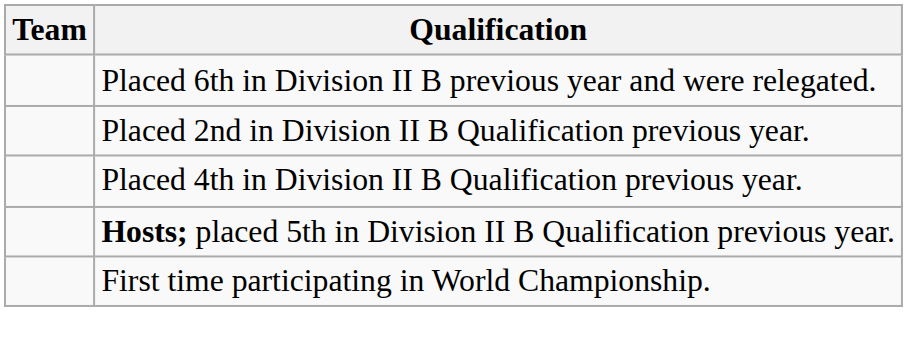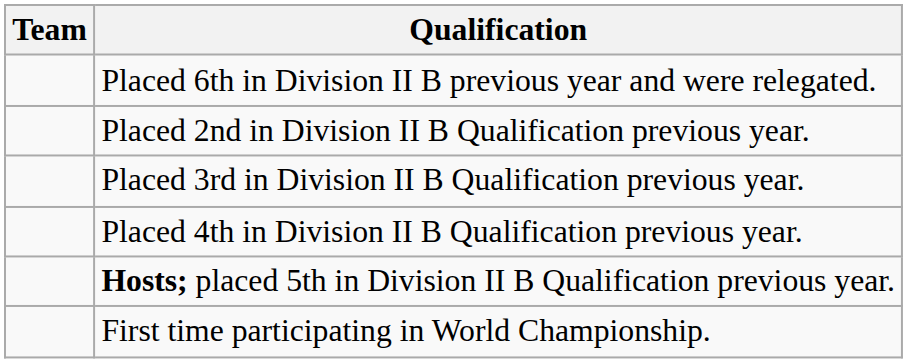 <table class="wikitable">
 <tr>
 <th>Team</th>
 <th>Qualification</th>
 </tr>
 <tr>
 <td></td>
 <td>Placed 6th in Division II B previous year and were relegated.</td>
 </tr>
 <tr>
 <td></td>
 <td>Placed 2nd in Division II B Qualification previous year.</td>
 </tr>
 <tr>
 <td></td>
+<td>Placed 3rd in Division II B Qualification previous year.</td>
+</tr>
+<tr>
+<td></td>
 <td>Placed 4th in Division II B Qualification previous year.</td>
 </tr>
 <tr>
 <td></td>
 <td><strong>Hosts;</strong> placed 5th in Division II B Qualification previous year.</td>
 </tr>
 <tr>
 <td></td>
 <td>First time participating in World Championship.</td>
 </tr>
 </table>
